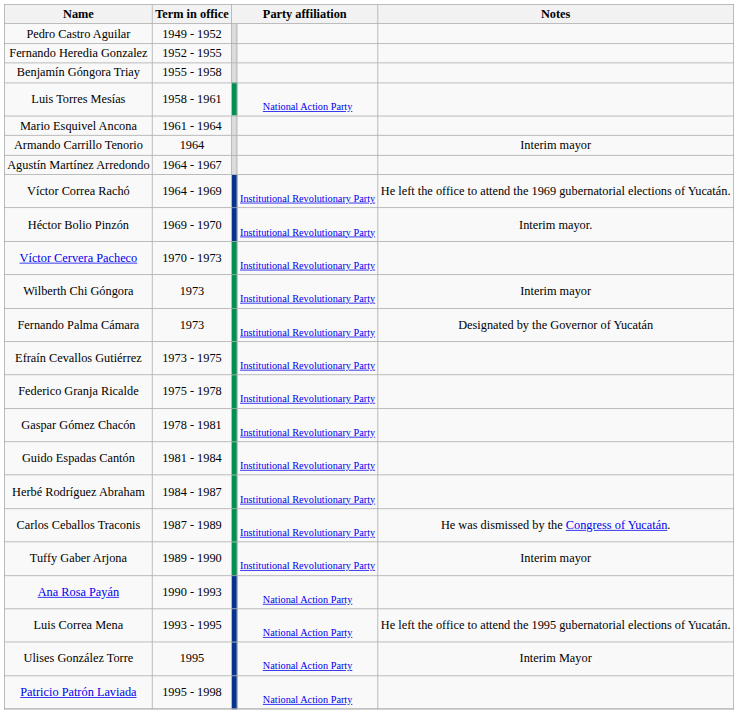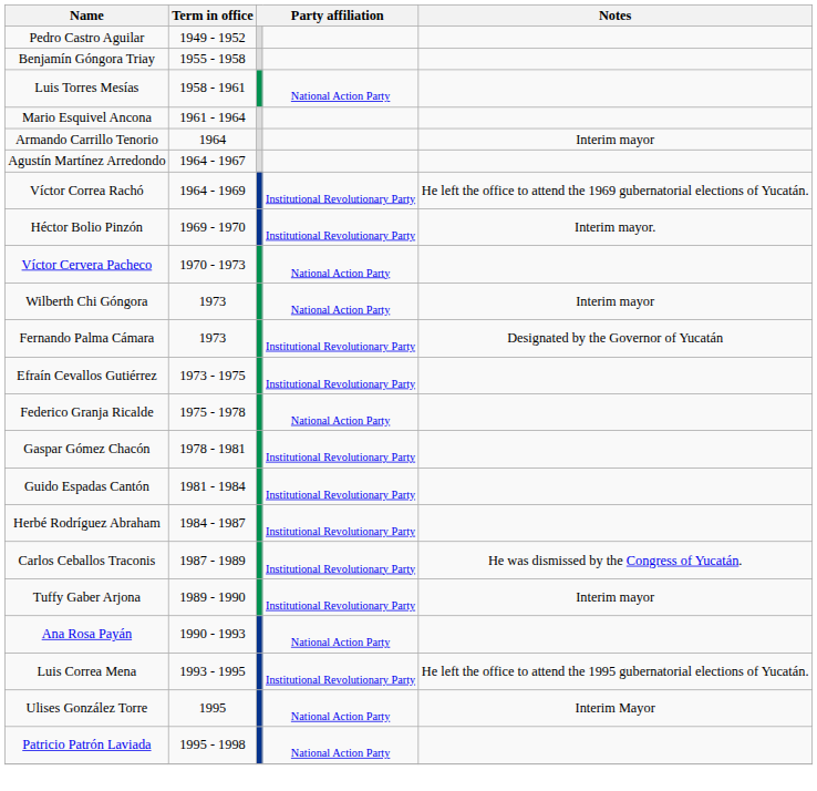 <table class="wikitable sortable" style="text-align: center;">
 <tr>
 <th>Name</th>
 <th>Term in office</th>
 <th colspan="2">Party affiliation</th>
 <th>Notes</th>
 </tr>
 <tr>
 <td>Pedro Castro Aguilar</td>
 <td>1949 - 1952</td>
-<td bgcolor="#DCDCDC"></td>
-<td></td>
-<td></td>
-</tr>
-<tr>
-<td>Fernando Heredia Gonzalez</td>
-<td>1952 - 1955</td>
 <td bgcolor="#DCDCDC"></td>
 <td></td>
 <td></td>
 </tr>
 <tr>
 <td>Benjamín Góngora Triay</td>
 <td>1955 - 1958</td>
 <td bgcolor="#DCDCDC"></td>
 <td></td>
 <td></td>
 </tr>
 <tr>
 <td>Luis Torres Mesías</td>
 <td>1958 - 1961</td>
 <td bgcolor="#009150"></td>
 <td> <br> <small><a href='#'>National Action Party</a></small></td>
 <td></td>
 </tr>
 <tr>
 <td>Mario Esquivel Ancona</td>
 <td>1961 - 1964</td>
 <td bgcolor="#DCDCDC"></td>
 <td></td>
 <td></td>
 </tr>
 <tr>
 <td>Armando Carrillo Tenorio</td>
 <td>1964</td>
 <td bgcolor="#DCDCDC"></td>
 <td></td>
 <td>Interim mayor</td>
 </tr>
 <tr>
 <td>Agustín Martínez Arredondo</td>
 <td>1964 - 1967</td>
 <td bgcolor="#DCDCDC"></td>
 <td></td>
 <td></td>
 </tr>
 <tr>
 <td>Víctor Correa Rachó</td>
 <td>1964 - 1969</td>
 <td bgcolor="#05338D"></td>
 <td> <br> <small><a href='#'>Institutional Revolutionary Party</a></small></td>
 <td>He left the office to attend the 1969 gubernatorial elections of Yucatán.</td>
 </tr>
 <tr>
 <td>Héctor Bolio Pinzón</td>
 <td>1969 - 1970</td>
 <td bgcolor="#05338D"></td>
 <td> <br> <small><a href='#'>Institutional Revolutionary Party</a></small></td>
 <td>Interim mayor.</td>
 </tr>
 <tr>
 <td><a href='#'>Víctor Cervera Pacheco</a></td>
 <td>1970 - 1973</td>
 <td bgcolor="#009150"></td>
-<td> <br> <small><a href='#'>Institutional Revolutionary Party</a></small></td>
+<td> <br> <small><a href='#'>National Action Party</a></small></td>
 <td></td>
 </tr>
 <tr>
 <td>Wilberth Chi Góngora</td>
 <td>1973</td>
 <td bgcolor="#009150"></td>
-<td> <br> <small><a href='#'>Institutional Revolutionary Party</a></small></td>
+<td> <br> <small><a href='#'>National Action Party</a></small></td>
 <td>Interim mayor</td>
 </tr>
 <tr>
 <td>Fernando Palma Cámara</td>
 <td>1973</td>
 <td bgcolor="#009150"></td>
 <td> <br> <small><a href='#'>Institutional Revolutionary Party</a></small></td>
 <td>Designated by the Governor of Yucatán</td>
 </tr>
 <tr>
 <td>Efraín Cevallos Gutiérrez</td>
 <td>1973 - 1975</td>
 <td bgcolor="#009150"></td>
 <td> <br> <small><a href='#'>Institutional Revolutionary Party</a></small></td>
 <td></td>
 </tr>
 <tr>
 <td>Federico Granja Ricalde</td>
 <td>1975 - 1978</td>
 <td bgcolor="#009150"></td>
-<td> <br> <small><a href='#'>Institutional Revolutionary Party</a></small></td>
+<td> <br> <small><a href='#'>National Action Party</a></small></td>
 <td></td>
 </tr>
 <tr>
 <td>Gaspar Gómez Chacón</td>
 <td>1978 - 1981</td>
 <td bgcolor="#009150"></td>
 <td> <br> <small><a href='#'>Institutional Revolutionary Party</a></small></td>
 <td></td>
 </tr>
 <tr>
 <td>Guido Espadas Cantón</td>
 <td>1981 - 1984</td>
 <td bgcolor="#009150"></td>
 <td> <br> <small><a href='#'>Institutional Revolutionary Party</a></small></td>
 <td></td>
 </tr>
 <tr>
 <td>Herbé Rodríguez Abraham</td>
 <td>1984 - 1987</td>
 <td bgcolor="#009150"></td>
 <td> <br> <small><a href='#'>Institutional Revolutionary Party</a></small></td>
 <td></td>
 </tr>
 <tr>
 <td>Carlos Ceballos Traconis</td>
 <td>1987 - 1989</td>
 <td bgcolor="#009150"></td>
 <td> <br> <small><a href='#'>Institutional Revolutionary Party</a></small></td>
 <td>He was dismissed by the <a href='#'>Congress of Yucatán</a>.</td>
 </tr>
 <tr>
 <td>Tuffy Gaber Arjona</td>
 <td>1989 - 1990</td>
 <td bgcolor="#009150"></td>
 <td> <br> <small><a href='#'>Institutional Revolutionary Party</a></small></td>
 <td>Interim mayor</td>
 </tr>
 <tr>
 <td><a href='#'>Ana Rosa Payán</a></td>
 <td>1990 - 1993</td>
 <td bgcolor="#05338D"></td>
 <td> <br> <small><a href='#'>National Action Party</a></small></td>
 <td></td>
 </tr>
 <tr>
 <td>Luis Correa Mena</td>
 <td>1993 - 1995</td>
 <td bgcolor="#05338D"></td>
-<td> <br> <small><a href='#'>National Action Party</a></small></td>
+<td> <br> <small><a href='#'>Institutional Revolutionary Party</a></small></td>
 <td>He left the office to attend the 1995 gubernatorial elections of Yucatán.</td>
 </tr>
 <tr>
 <td>Ulises González Torre</td>
 <td>1995</td>
 <td bgcolor="#05338D"></td>
 <td> <br> <small><a href='#'>National Action Party</a></small></td>
 <td>Interim Mayor</td>
 </tr>
 <tr>
 <td><a href='#'>Patricio Patrón Laviada</a></td>
 <td>1995 - 1998</td>
 <td bgcolor="#05338D"></td>
 <td> <br> <small><a href='#'>National Action Party</a></small></td>
 <td></td>
 </tr>
 <tr>
 </tr>
 </table>
